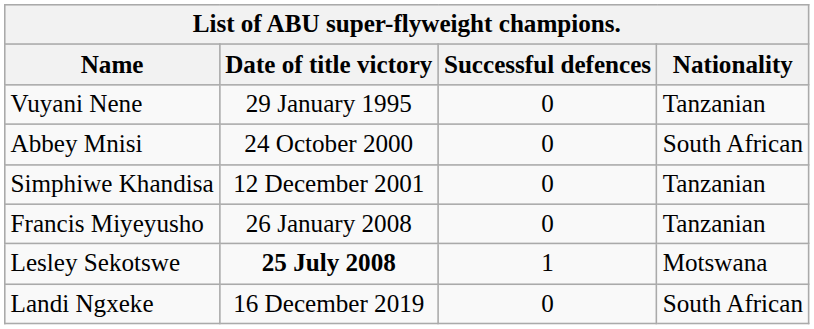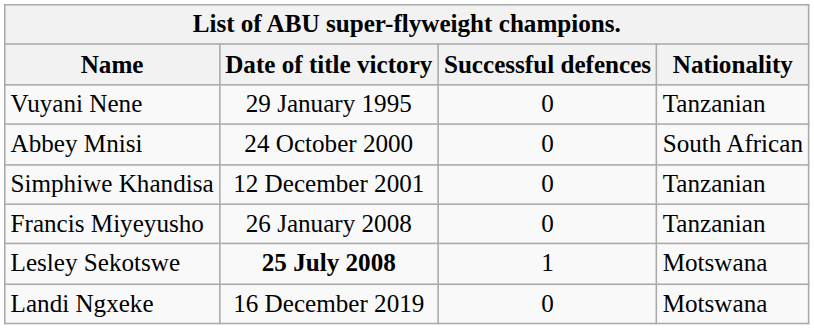 <table class="wikitable">
 <tr>
 <th colspan=4>List of ABU super-flyweight champions.</th>
 </tr>
 <tr>
 <th>Name</th>
 <th>Date of title victory</th>
 <th>Successful defences</th>
 <th>Nationality</th>
 </tr>
 <tr align=center>
 <td align=left>Vuyani Nene</td>
 <td>29 January 1995</td>
 <td>0</td>
 <td align=left> Tanzanian</td>
 </tr>
 <tr align=center>
 <td align=left>Abbey Mnisi</td>
 <td>24 October 2000</td>
 <td>0</td>
 <td align=left> South African</td>
 </tr>
 <tr align=center>
 <td align=left>Simphiwe Khandisa</td>
 <td>12 December 2001</td>
 <td>0</td>
 <td align=left> Tanzanian</td>
 </tr>
 <tr align=center>
 <td align=left>Francis Miyeyusho</td>
 <td>26 January 2008</td>
 <td>0</td>
 <td align=left> Tanzanian</td>
 </tr>
 <tr align=center>
 <td align=left>Lesley Sekotswe</td>
 <td><strong>25 July 2008</strong></td>
 <td>1</td>
 <td align=left> Motswana</td>
 </tr>
 <tr align=center>
 <td align=left>Landi Ngxeke</td>
 <td>16 December 2019</td>
 <td>0</td>
-<td align=left> South African</td>
+<td align=left> Motswana</td>
 </tr>
 </table>
